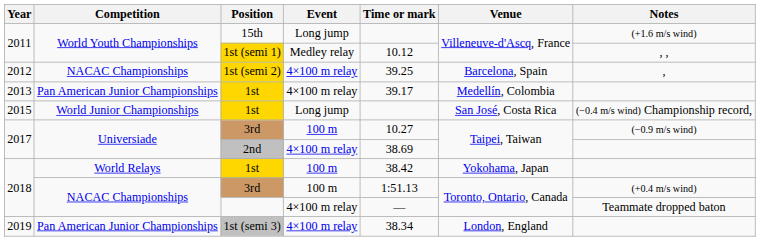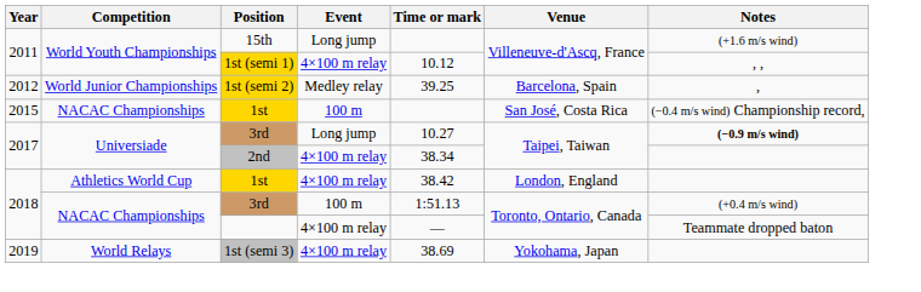 <table class="wikitable sortable" style=text-align:center>
 <tr>
 <th>Year</th>
 <th>Competition</th>
 <th>Position</th>
 <th>Event</th>
 <th>Time or mark</th>
 <th>Venue</th>
 <th>Notes</th>
 </tr>
 <tr>
 <td rowspan=2>2011</td>
 <td rowspan=2><a href='#'>World Youth Championships</a></td>
 <td>15th</td>
 <td>Long jump</td>
 <td data-sort-value="Long jump 7.11"></td>
 <td rowspan=2><a href='#'>Villeneuve-d'Ascq</a>, France</td>
 <td><small>(+1.6 m/s wind)</small></td>
 </tr>
 <tr>
 <td bgcolor=gold>1st (semi 1)</td>
-<td data-sort-value="800 relay">Medley relay</td>
+<td data-sort-value="400 relay"><a href='#'>4×100 m relay</a></td>
 <td>10.12</td>
 <td>, , </td>
 </tr>
 <tr>
 <td>2012</td>
-<td><a href='#'>NACAC Championships</a></td>
+<td><a href='#'>World Junior Championships</a></td>
 <td bgcolor=gold>1st (semi 2)</td>
-<td data-sort-value="400 relay"><a href='#'>4×100 m relay</a></td>
+<td data-sort-value="800 relay">Medley relay</td>
 <td>39.25</td>
 <td><a href='#'>Barcelona</a>, Spain</td>
 <td>, </td>
 </tr>
 <tr>
-<td>2013</td>
-<td><a href='#'>Pan American Junior Championships</a></td>
+<td>2015</td>
+<td><a href='#'>NACAC Championships</a></td>
 <td bgcolor=gold>1st</td>
-<td data-sort-value="400 relay">4×100 m relay</td>
-<td>39.17</td>
-<td><a href='#'>Medellín</a>, Colombia</td>
-<td></td>
-</tr>
-<tr>
-<td>2015</td>
-<td><a href='#'>World Junior Championships</a></td>
-<td bgcolor=gold>1st</td>
-<td>Long jump</td>
+<td><a href='#'>100 m</a></td>
 <td data-sort-value="Long jump 8.06"></td>
 <td><a href='#'>San José</a>, Costa Rica</td>
 <td><small>(−0.4 m/s wind)</small> Championship record, </td>
 </tr>
 <tr>
 <td rowspan=2>2017</td>
 <td rowspan=2><a href='#'>Universiade</a></td>
 <td bgcolor=cc9966>3rd</td>
-<td><a href='#'>100 m</a></td>
+<td>Long jump</td>
 <td>10.27</td>
 <td rowspan=2><a href='#'>Taipei</a>, Taiwan</td>
-<td><small>(−0.9 m/s wind)</small></td>
+<td><strong><small>(−0.9 m/s wind)</small></strong></td>
 </tr>
 <tr>
 <td bgcolor=silver>2nd</td>
 <td data-sort-value="400 relay"><a href='#'>4×100 m relay</a></td>
-<td>38.69</td>
+<td>38.34</td>
 <td></td>
 </tr>
 <tr>
 <td rowspan=3>2018</td>
-<td><a href='#'>World Relays</a></td>
+<td><a href='#'>Athletics World Cup</a></td>
 <td bgcolor=gold>1st</td>
-<td><a href='#'>100 m</a></td>
+<td data-sort-value="400 relay"><a href='#'>4×100 m relay</a></td>
 <td>38.42</td>
-<td><a href='#'>Yokohama</a>, Japan</td>
+<td><a href='#'>London</a>, England</td>
 <td></td>
 </tr>
 <tr>
 <td rowspan=2><a href='#'>NACAC Championships</a></td>
 <td bgcolor=cc9966>3rd</td>
 <td>100 m</td>
 <td data-sort-value=111.13>1:51.13</td>
 <td rowspan=2><a href='#'>Toronto, Ontario</a>, Canada</td>
 <td><small>(+0.4 m/s wind)</small></td>
 </tr>
 <tr>
 <td></td>
 <td data-sort-value="400 relay">4×100 m relay</td>
 <td data-sort-value=NM>—</td>
 <td>Teammate dropped baton</td>
 </tr>
 <tr>
 <td>2019</td>
-<td><a href='#'>Pan American Junior Championships</a></td>
+<td><a href='#'>World Relays</a></td>
 <td data-sort-value=2nd bgcolor=silver>1st (semi 3)</td>
 <td data-sort-value="400 relay"><a href='#'>4×100 m relay</a></td>
-<td>38.34</td>
-<td><a href='#'>London</a>, England</td>
+<td>38.69</td>
+<td><a href='#'>Yokohama</a>, Japan</td>
 <td></td>
 </tr>
 </table>
